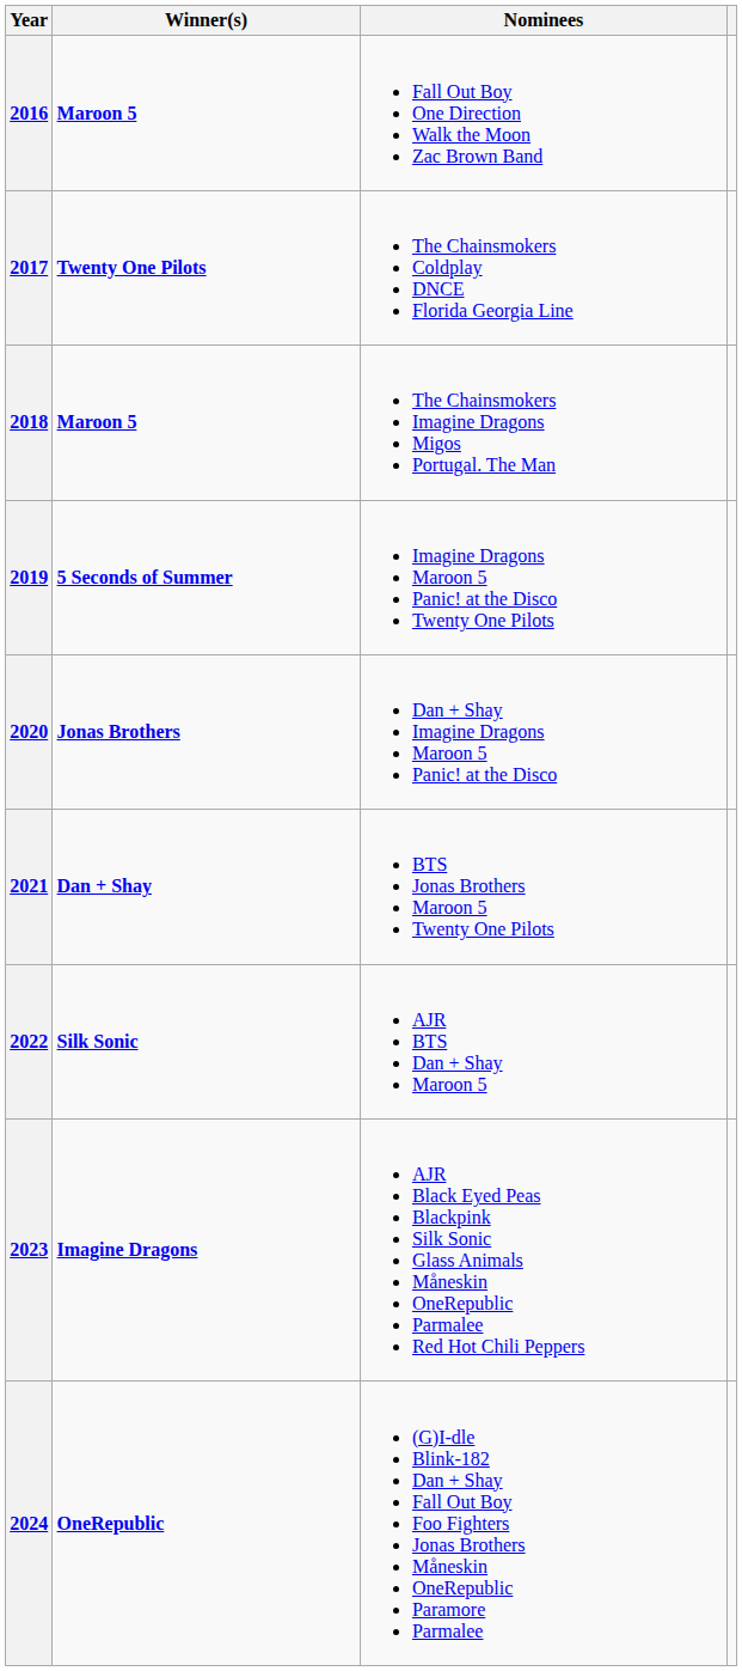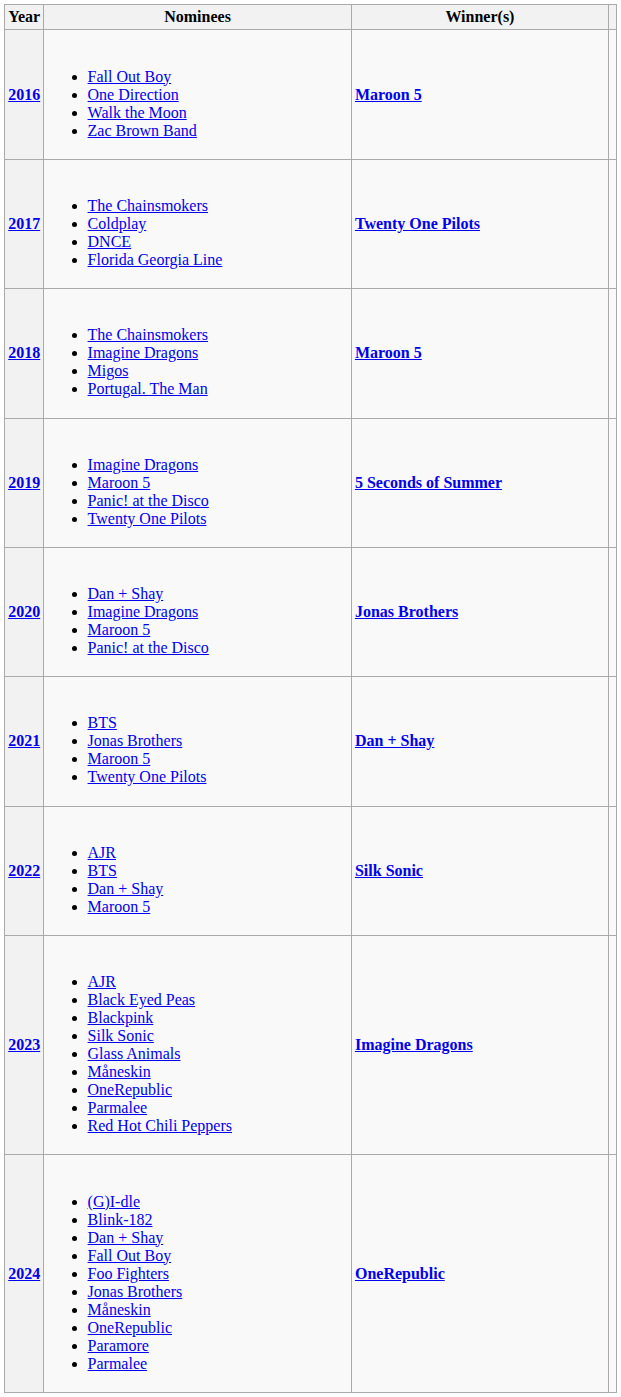 <table class="wikitable sortable">
 <tr>
 <th scope="col">Year</th>
+<th scope="col" style="width:300px;">Nominees</th>
 <th scope="col" style="width:250px;">Winner(s)</th>
-<th scope="col" style="width:300px;">Nominees</th>
 <th scope="col" class="unsortable"></th>
 </tr>
 <tr>
 <th scope="row"><a href='#'>2016</a></th>
+<td><br><ul><li> <a href='#'>Fall Out Boy</a></li><li> <a href='#'>One Direction</a></li><li> <a href='#'>Walk the Moon</a></li><li> <a href='#'>Zac Brown Band</a></li></ul></td>
 <td>  <strong><a href='#'>Maroon 5</a></strong></td>
-<td><br><ul><li> <a href='#'>Fall Out Boy</a></li><li> <a href='#'>One Direction</a></li><li> <a href='#'>Walk the Moon</a></li><li> <a href='#'>Zac Brown Band</a></li></ul></td>
 <td style="text-align:center"></td>
 </tr>
 <tr>
 <th scope="row"><a href='#'>2017</a></th>
+<td><br><ul><li> <a href='#'>The Chainsmokers</a></li><li> <a href='#'>Coldplay</a></li><li> <a href='#'>DNCE</a></li><li> <a href='#'>Florida Georgia Line</a></li></ul></td>
 <td>  <strong><a href='#'>Twenty One Pilots</a></strong></td>
-<td><br><ul><li> <a href='#'>The Chainsmokers</a></li><li> <a href='#'>Coldplay</a></li><li> <a href='#'>DNCE</a></li><li> <a href='#'>Florida Georgia Line</a></li></ul></td>
 <td style="text-align:center"></td>
 </tr>
 <tr>
 <th scope="row"><a href='#'>2018</a></th>
+<td><br><ul><li> <a href='#'>The Chainsmokers</a></li><li> <a href='#'>Imagine Dragons</a></li><li> <a href='#'>Migos</a></li><li> <a href='#'>Portugal. The Man</a></li></ul></td>
 <td>  <strong><a href='#'>Maroon 5</a></strong></td>
-<td><br><ul><li> <a href='#'>The Chainsmokers</a></li><li> <a href='#'>Imagine Dragons</a></li><li> <a href='#'>Migos</a></li><li> <a href='#'>Portugal. The Man</a></li></ul></td>
 <td style="text-align:center"></td>
 </tr>
 <tr>
 <th scope="row"><a href='#'>2019</a></th>
+<td><br><ul><li> <a href='#'>Imagine Dragons</a></li><li> <a href='#'>Maroon 5</a></li><li> <a href='#'>Panic! at the Disco</a></li><li> <a href='#'>Twenty One Pilots</a></li></ul></td>
 <td>  <strong><a href='#'>5 Seconds of Summer</a></strong></td>
-<td><br><ul><li> <a href='#'>Imagine Dragons</a></li><li> <a href='#'>Maroon 5</a></li><li> <a href='#'>Panic! at the Disco</a></li><li> <a href='#'>Twenty One Pilots</a></li></ul></td>
 <td style="text-align:center"></td>
 </tr>
 <tr>
 <th scope="row"><a href='#'>2020</a></th>
+<td><br><ul><li> <a href='#'>Dan + Shay</a></li><li> <a href='#'>Imagine Dragons</a></li><li> <a href='#'>Maroon 5</a></li><li> <a href='#'>Panic! at the Disco</a></li></ul></td>
 <td>  <strong><a href='#'>Jonas Brothers</a></strong></td>
-<td><br><ul><li> <a href='#'>Dan + Shay</a></li><li> <a href='#'>Imagine Dragons</a></li><li> <a href='#'>Maroon 5</a></li><li> <a href='#'>Panic! at the Disco</a></li></ul></td>
 <td style="text-align:center"><br></td>
 </tr>
 <tr>
 <th scope="row"><a href='#'>2021</a></th>
+<td><br><ul><li> <a href='#'>BTS</a></li><li> <a href='#'>Jonas Brothers</a></li><li> <a href='#'>Maroon 5</a></li><li> <a href='#'>Twenty One Pilots</a></li></ul></td>
 <td>  <strong><a href='#'>Dan + Shay</a></strong></td>
-<td><br><ul><li> <a href='#'>BTS</a></li><li> <a href='#'>Jonas Brothers</a></li><li> <a href='#'>Maroon 5</a></li><li> <a href='#'>Twenty One Pilots</a></li></ul></td>
 <td style="text-align:center"></td>
 </tr>
 <tr>
 <th scope="row"><a href='#'>2022</a></th>
+<td><br><ul><li> <a href='#'>AJR</a></li><li> <a href='#'>BTS</a></li><li> <a href='#'>Dan + Shay</a></li><li> <a href='#'>Maroon 5</a></li></ul></td>
 <td>  <strong><a href='#'>Silk Sonic</a></strong></td>
-<td><br><ul><li> <a href='#'>AJR</a></li><li> <a href='#'>BTS</a></li><li> <a href='#'>Dan + Shay</a></li><li> <a href='#'>Maroon 5</a></li></ul></td>
 <td style="text-align:center"></td>
 </tr>
 <tr>
 <th scope="row"><a href='#'>2023</a></th>
+<td><br><ul><li> <a href='#'>AJR</a></li><li> <a href='#'>Black Eyed Peas</a></li><li> <a href='#'>Blackpink</a></li><li> <a href='#'>Silk Sonic</a></li><li> <a href='#'>Glass Animals</a></li><li> <a href='#'>Måneskin</a></li><li> <a href='#'>OneRepublic</a></li><li> <a href='#'>Parmalee</a></li><li> <a href='#'>Red Hot Chili Peppers</a></li></ul></td>
 <td>  <strong><a href='#'>Imagine Dragons</a></strong></td>
-<td><br><ul><li> <a href='#'>AJR</a></li><li> <a href='#'>Black Eyed Peas</a></li><li> <a href='#'>Blackpink</a></li><li> <a href='#'>Silk Sonic</a></li><li> <a href='#'>Glass Animals</a></li><li> <a href='#'>Måneskin</a></li><li> <a href='#'>OneRepublic</a></li><li> <a href='#'>Parmalee</a></li><li> <a href='#'>Red Hot Chili Peppers</a></li></ul></td>
 <td style="text-align:center"></td>
 </tr>
 <tr>
 <th scope="row"><a href='#'>2024</a></th>
+<td><br><ul><li> <a href='#'>(G)I-dle</a></li><li> <a href='#'>Blink-182</a></li><li> <a href='#'>Dan + Shay</a></li><li> <a href='#'>Fall Out Boy</a></li><li> <a href='#'>Foo Fighters</a></li><li> <a href='#'>Jonas Brothers</a></li><li> <a href='#'>Måneskin</a></li><li> <a href='#'>OneRepublic</a></li><li> <a href='#'>Paramore</a></li><li> <a href='#'>Parmalee</a></li></ul></td>
 <td>  <strong><a href='#'>OneRepublic</a></strong></td>
-<td><br><ul><li> <a href='#'>(G)I-dle</a></li><li> <a href='#'>Blink-182</a></li><li> <a href='#'>Dan + Shay</a></li><li> <a href='#'>Fall Out Boy</a></li><li> <a href='#'>Foo Fighters</a></li><li> <a href='#'>Jonas Brothers</a></li><li> <a href='#'>Måneskin</a></li><li> <a href='#'>OneRepublic</a></li><li> <a href='#'>Paramore</a></li><li> <a href='#'>Parmalee</a></li></ul></td>
 <td style="text-align:center"></td>
 </tr>
 </table>
